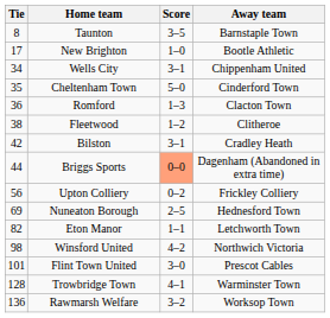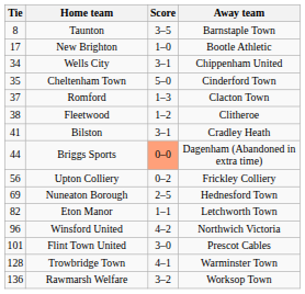 <table class="wikitable" style="text-align:center;">
 <tr>
 <th width=20>Tie</th>
 <th width=175>Home team</th>
 <th width=20>Score</th>
 <th width=175>Away team</th>
 </tr>
 <tr>
 <td>8</td>
 <td>Taunton</td>
 <td>3–5</td>
 <td>Barnstaple Town</td>
 </tr>
 <tr>
 <td>17</td>
 <td>New Brighton</td>
 <td>1–0</td>
 <td>Bootle Athletic</td>
 </tr>
 <tr>
 <td>34</td>
 <td>Wells City</td>
 <td>3–1</td>
 <td>Chippenham United</td>
 </tr>
 <tr>
 <td>35</td>
 <td>Cheltenham Town</td>
 <td>5–0</td>
 <td>Cinderford Town</td>
 </tr>
 <tr>
-<td>36</td>
+<td>37</td>
 <td>Romford</td>
 <td>1–3</td>
 <td>Clacton Town</td>
 </tr>
 <tr>
 <td>38</td>
 <td>Fleetwood</td>
 <td>1–2</td>
 <td>Clitheroe</td>
 </tr>
 <tr>
-<td>42</td>
+<td>41</td>
 <td>Bilston</td>
 <td>3–1</td>
 <td>Cradley Heath</td>
 </tr>
 <tr>
 <td>44</td>
 <td>Briggs Sports</td>
 <td style="background: lightsalmon;">0–0</td>
 <td>Dagenham (Abandoned in extra time)</td>
 </tr>
 <tr>
 <td>56</td>
 <td>Upton Colliery</td>
 <td>0–2</td>
 <td>Frickley Colliery</td>
 </tr>
 <tr>
 <td>69</td>
 <td>Nuneaton Borough</td>
 <td>2–5</td>
 <td>Hednesford Town</td>
 </tr>
 <tr>
 <td>82</td>
 <td>Eton Manor</td>
 <td>1–1</td>
 <td>Letchworth Town</td>
 </tr>
 <tr>
-<td>98</td>
+<td>96</td>
 <td>Winsford United</td>
 <td>4–2</td>
 <td>Northwich Victoria</td>
 </tr>
 <tr>
 <td>101</td>
 <td>Flint Town United</td>
 <td>3–0</td>
 <td>Prescot Cables</td>
 </tr>
 <tr>
 <td>128</td>
 <td>Trowbridge Town</td>
 <td>4–1</td>
 <td>Warminster Town</td>
 </tr>
 <tr>
 <td>136</td>
 <td>Rawmarsh Welfare</td>
 <td>3–2</td>
 <td>Worksop Town</td>
 </tr>
 </table>
